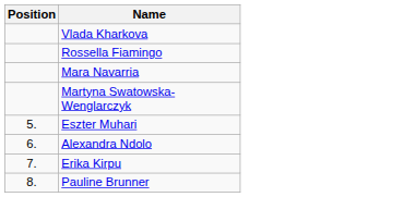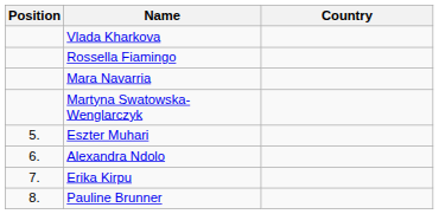 <table class="wikitable">
 <tr>
 <th width="20">Position</th>
 <th width="230">Name</th>
+<th width="200">Country</th>
 </tr>
 <tr>
 <td align=center></td>
 <td><a href='#'>Vlada Kharkova</a></td>
+<td></td>
 </tr>
 <tr>
 <td align=center></td>
 <td><a href='#'>Rossella Fiamingo</a></td>
+<td></td>
 </tr>
 <tr>
 <td align=center></td>
 <td><a href='#'>Mara Navarria</a></td>
+<td></td>
 </tr>
 <tr>
 <td align=center></td>
 <td><a href='#'>Martyna Swatowska-Wenglarczyk</a></td>
+<td></td>
 </tr>
 <tr>
 <td align=center>5.</td>
 <td><a href='#'>Eszter Muhari</a></td>
+<td></td>
 </tr>
 <tr>
 <td align=center>6.</td>
 <td><a href='#'>Alexandra Ndolo</a></td>
+<td></td>
 </tr>
 <tr>
 <td align=center>7.</td>
 <td><a href='#'>Erika Kirpu</a></td>
+<td></td>
 </tr>
 <tr>
 <td align=center>8.</td>
 <td><a href='#'>Pauline Brunner</a></td>
+<td></td>
 </tr>
 </table>
